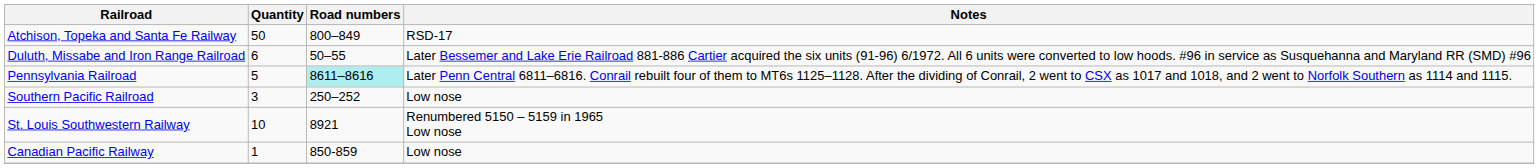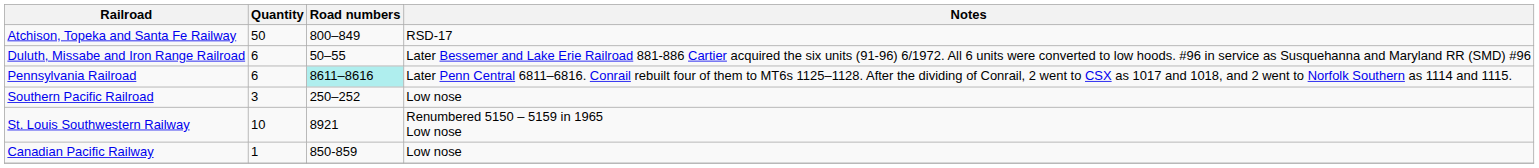 <table class="wikitable">
 <tr>
 <th>Railroad</th>
 <th>Quantity</th>
 <th>Road numbers</th>
 <th>Notes</th>
 </tr>
 <tr>
 <td><a href='#'>Atchison, Topeka and Santa Fe Railway</a></td>
 <td>50</td>
 <td>800–849</td>
 <td>RSD-17</td>
 </tr>
 <tr>
 <td><a href='#'>Duluth, Missabe and Iron Range Railroad</a></td>
 <td>6</td>
 <td>50–55</td>
 <td>Later <a href='#'>Bessemer and Lake Erie Railroad</a> 881-886 <a href='#'>Cartier</a> acquired the six units (91-96) 6/1972. All 6 units were converted to low hoods. #96 in service as Susquehanna and Maryland RR (SMD) #96</td>
 </tr>
 <tr>
 <td><a href='#'>Pennsylvania Railroad</a></td>
-<td>5</td>
+<td>6</td>
 <td style="background: paleturquoise;">8611–8616</td>
 <td>Later <a href='#'>Penn Central</a> 6811–6816. <a href='#'>Conrail</a> rebuilt four of them to MT6s 1125–1128. After the dividing of Conrail, 2 went to <a href='#'>CSX</a> as 1017 and 1018, and 2 went to <a href='#'>Norfolk Southern</a> as 1114 and 1115.</td>
 </tr>
 <tr>
 <td><a href='#'>Southern Pacific Railroad</a></td>
 <td>3</td>
 <td>250–252</td>
 <td>Low nose</td>
 </tr>
 <tr>
 <td><a href='#'>St. Louis Southwestern Railway</a></td>
 <td>10</td>
 <td>8921</td>
 <td>Renumbered 5150 – 5159 in 1965<br>Low nose</td>
 </tr>
 <tr>
 <td><a href='#'>Canadian Pacific Railway</a></td>
 <td>1</td>
 <td>850-859</td>
 <td>Low nose</td>
 </tr>
 <tr>
 </tr>
 </table>
